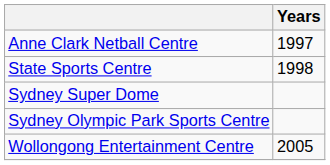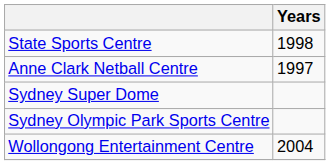 <table class="wikitable collapsible">
 <tr>
 <th></th>
 <th>Years</th>
 </tr>
 <tr>
+<td><a href='#'>State Sports Centre</a></td>
+<td>1998</td>
+</tr>
+<tr>
 <td><a href='#'>Anne Clark Netball Centre</a></td>
 <td>1997</td>
-</tr>
-<tr>
-<td><a href='#'>State Sports Centre</a></td>
-<td>1998</td>
 </tr>
 <tr>
 <td><a href='#'>Sydney Super Dome</a></td>
 <td></td>
 </tr>
 <tr>
 <td><a href='#'>Sydney Olympic Park Sports Centre</a></td>
 <td></td>
 </tr>
 <tr>
 <td><a href='#'>Wollongong Entertainment Centre</a></td>
-<td>2005</td>
+<td>2004</td>
 </tr>
 <tr>
 </tr>
 </table>
